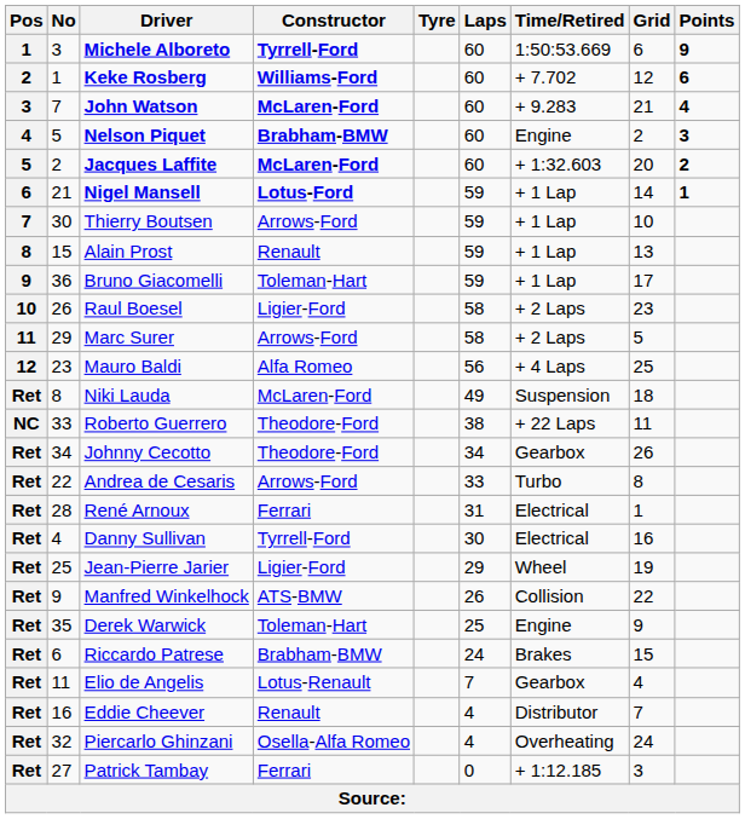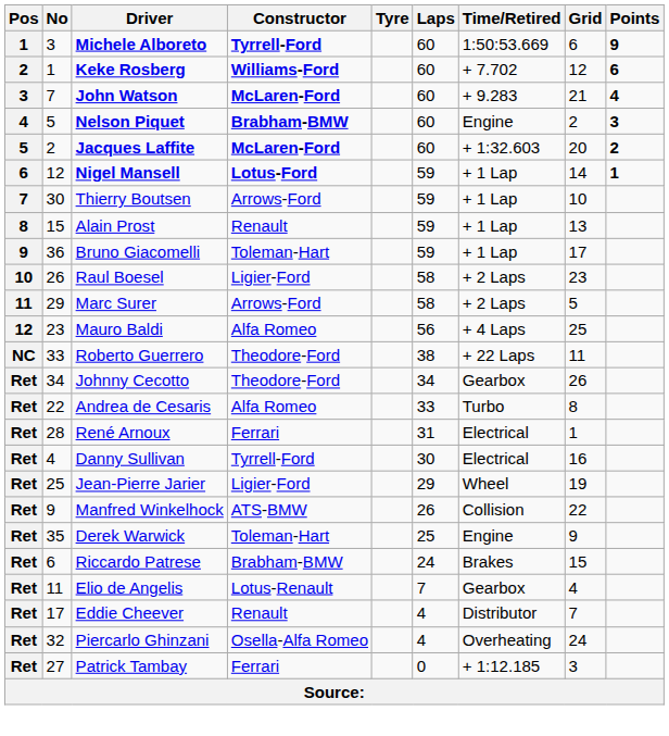 <table class="wikitable" style="font-size: 95%;">
 <tr>
 <th>Pos</th>
 <th>No</th>
 <th>Driver</th>
 <th>Constructor</th>
 <th>Tyre</th>
 <th>Laps</th>
 <th>Time/Retired</th>
 <th>Grid</th>
 <th>Points</th>
 </tr>
 <tr>
 <th>1</th>
 <td>3</td>
 <td> <strong><a href='#'>Michele Alboreto</a></strong></td>
 <td><strong><a href='#'>Tyrrell</a>-<a href='#'>Ford</a></strong></td>
 <td></td>
 <td>60</td>
 <td>1:50:53.669</td>
 <td>6</td>
 <td><strong>9</strong></td>
 </tr>
 <tr>
 <th>2</th>
 <td>1</td>
 <td> <strong><a href='#'>Keke Rosberg</a></strong></td>
 <td><strong><a href='#'>Williams</a>-<a href='#'>Ford</a></strong></td>
 <td></td>
 <td>60</td>
 <td>+ 7.702</td>
 <td>12</td>
 <td><strong>6</strong></td>
 </tr>
 <tr>
 <th>3</th>
 <td>7</td>
 <td> <strong><a href='#'>John Watson</a></strong></td>
 <td><strong><a href='#'>McLaren</a>-<a href='#'>Ford</a></strong></td>
 <td></td>
 <td>60</td>
 <td>+ 9.283</td>
 <td>21</td>
 <td><strong>4</strong></td>
 </tr>
 <tr>
 <th>4</th>
 <td>5</td>
 <td> <strong><a href='#'>Nelson Piquet</a></strong></td>
 <td><strong><a href='#'>Brabham</a>-<a href='#'>BMW</a></strong></td>
 <td></td>
 <td>60</td>
 <td>Engine</td>
 <td>2</td>
 <td><strong>3</strong></td>
 </tr>
 <tr>
 <th>5</th>
 <td>2</td>
 <td> <strong><a href='#'>Jacques Laffite</a></strong></td>
 <td><strong><a href='#'>McLaren</a>-<a href='#'>Ford</a></strong></td>
 <td></td>
 <td>60</td>
 <td>+ 1:32.603</td>
 <td>20</td>
 <td><strong>2</strong></td>
 </tr>
 <tr>
 <th>6</th>
-<td>21</td>
+<td>12</td>
 <td> <strong><a href='#'>Nigel Mansell</a></strong></td>
 <td><strong><a href='#'>Lotus</a>-<a href='#'>Ford</a></strong></td>
 <td></td>
 <td>59</td>
 <td>+ 1 Lap</td>
 <td>14</td>
 <td><strong>1</strong></td>
 </tr>
 <tr>
 <th>7</th>
 <td>30</td>
 <td> <a href='#'>Thierry Boutsen</a></td>
 <td><a href='#'>Arrows</a>-<a href='#'>Ford</a></td>
 <td></td>
 <td>59</td>
 <td>+ 1 Lap</td>
 <td>10</td>
 <td> </td>
 </tr>
 <tr>
 <th>8</th>
 <td>15</td>
 <td> <a href='#'>Alain Prost</a></td>
 <td><a href='#'>Renault</a></td>
 <td></td>
 <td>59</td>
 <td>+ 1 Lap</td>
 <td>13</td>
 <td> </td>
 </tr>
 <tr>
 <th>9</th>
 <td>36</td>
 <td> <a href='#'>Bruno Giacomelli</a></td>
 <td><a href='#'>Toleman</a>-<a href='#'>Hart</a></td>
 <td></td>
 <td>59</td>
 <td>+ 1 Lap</td>
 <td>17</td>
 <td> </td>
 </tr>
 <tr>
 <th>10</th>
 <td>26</td>
 <td> <a href='#'>Raul Boesel</a></td>
 <td><a href='#'>Ligier</a>-<a href='#'>Ford</a></td>
 <td></td>
 <td>58</td>
 <td>+ 2 Laps</td>
 <td>23</td>
 <td> </td>
 </tr>
 <tr>
 <th>11</th>
 <td>29</td>
 <td> <a href='#'>Marc Surer</a></td>
 <td><a href='#'>Arrows</a>-<a href='#'>Ford</a></td>
 <td></td>
 <td>58</td>
 <td>+ 2 Laps</td>
 <td>5</td>
 <td> </td>
 </tr>
 <tr>
 <th>12</th>
 <td>23</td>
 <td> <a href='#'>Mauro Baldi</a></td>
 <td><a href='#'>Alfa Romeo</a></td>
 <td></td>
 <td>56</td>
 <td>+ 4 Laps</td>
 <td>25</td>
 <td> </td>
 </tr>
 <tr>
-<th>Ret</th>
-<td>8</td>
-<td> <a href='#'>Niki Lauda</a></td>
-<td><a href='#'>McLaren</a>-<a href='#'>Ford</a></td>
-<td></td>
-<td>49</td>
-<td>Suspension</td>
-<td>18</td>
-<td> </td>
-</tr>
-<tr>
 <th>NC</th>
 <td>33</td>
 <td> <a href='#'>Roberto Guerrero</a></td>
 <td><a href='#'>Theodore</a>-<a href='#'>Ford</a></td>
 <td></td>
 <td>38</td>
 <td>+ 22 Laps</td>
 <td>11</td>
 <td> </td>
 </tr>
 <tr>
 <th>Ret</th>
 <td>34</td>
 <td> <a href='#'>Johnny Cecotto</a></td>
 <td><a href='#'>Theodore</a>-<a href='#'>Ford</a></td>
 <td></td>
 <td>34</td>
 <td>Gearbox</td>
 <td>26</td>
 <td> </td>
 </tr>
 <tr>
 <th>Ret</th>
 <td>22</td>
 <td> <a href='#'>Andrea de Cesaris</a></td>
-<td><a href='#'>Arrows</a>-<a href='#'>Ford</a></td>
+<td><a href='#'>Alfa Romeo</a></td>
 <td></td>
 <td>33</td>
 <td>Turbo</td>
 <td>8</td>
 <td> </td>
 </tr>
 <tr>
 <th>Ret</th>
 <td>28</td>
 <td> <a href='#'>René Arnoux</a></td>
 <td><a href='#'>Ferrari</a></td>
 <td></td>
 <td>31</td>
 <td>Electrical</td>
 <td>1</td>
 <td> </td>
 </tr>
 <tr>
 <th>Ret</th>
 <td>4</td>
 <td> <a href='#'>Danny Sullivan</a></td>
 <td><a href='#'>Tyrrell</a>-<a href='#'>Ford</a></td>
 <td></td>
 <td>30</td>
 <td>Electrical</td>
 <td>16</td>
 <td> </td>
 </tr>
 <tr>
 <th>Ret</th>
 <td>25</td>
 <td> <a href='#'>Jean-Pierre Jarier</a></td>
 <td><a href='#'>Ligier</a>-<a href='#'>Ford</a></td>
 <td></td>
 <td>29</td>
 <td>Wheel</td>
 <td>19</td>
 <td> </td>
 </tr>
 <tr>
 <th>Ret</th>
 <td>9</td>
 <td> <a href='#'>Manfred Winkelhock</a></td>
 <td><a href='#'>ATS</a>-<a href='#'>BMW</a></td>
 <td></td>
 <td>26</td>
 <td>Collision</td>
 <td>22</td>
 <td> </td>
 </tr>
 <tr>
 <th>Ret</th>
 <td>35</td>
 <td> <a href='#'>Derek Warwick</a></td>
 <td><a href='#'>Toleman</a>-<a href='#'>Hart</a></td>
 <td></td>
 <td>25</td>
 <td>Engine</td>
 <td>9</td>
 <td> </td>
 </tr>
 <tr>
 <th>Ret</th>
 <td>6</td>
 <td> <a href='#'>Riccardo Patrese</a></td>
 <td><a href='#'>Brabham</a>-<a href='#'>BMW</a></td>
 <td></td>
 <td>24</td>
 <td>Brakes</td>
 <td>15</td>
 <td> </td>
 </tr>
 <tr>
 <th>Ret</th>
 <td>11</td>
 <td> <a href='#'>Elio de Angelis</a></td>
 <td><a href='#'>Lotus</a>-<a href='#'>Renault</a></td>
 <td></td>
 <td>7</td>
 <td>Gearbox</td>
 <td>4</td>
 <td> </td>
 </tr>
 <tr>
 <th>Ret</th>
-<td>16</td>
+<td>17</td>
 <td> <a href='#'>Eddie Cheever</a></td>
 <td><a href='#'>Renault</a></td>
 <td></td>
 <td>4</td>
 <td>Distributor</td>
 <td>7</td>
 <td> </td>
 </tr>
 <tr>
 <th>Ret</th>
 <td>32</td>
 <td> <a href='#'>Piercarlo Ghinzani</a></td>
 <td><a href='#'>Osella</a>-<a href='#'>Alfa Romeo</a></td>
 <td></td>
 <td>4</td>
 <td>Overheating</td>
 <td>24</td>
 <td> </td>
 </tr>
 <tr>
 <th>Ret</th>
 <td>27</td>
 <td> <a href='#'>Patrick Tambay</a></td>
 <td><a href='#'>Ferrari</a></td>
 <td></td>
 <td>0</td>
 <td>+ 1:12.185</td>
 <td>3</td>
 <td> </td>
 </tr>
 <tr>
 <th colspan="9" style="text-align: center">Source:</th>
 </tr>
 </table>
